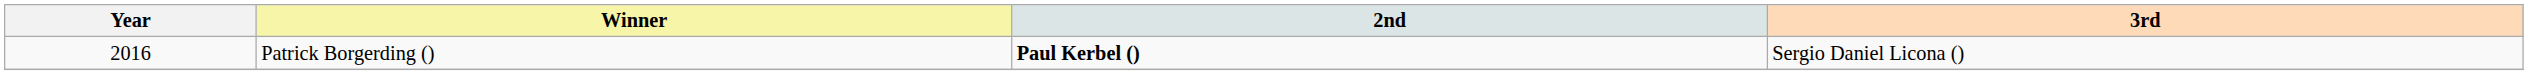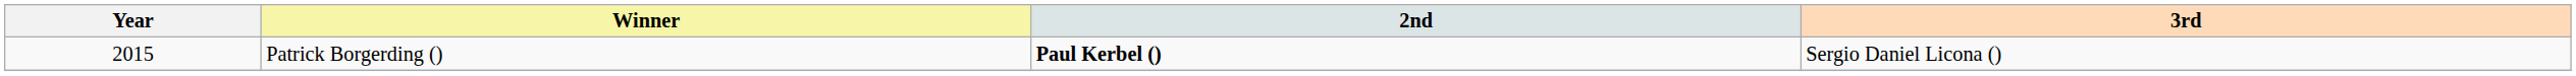 <table class="wikitable" width=100%>
 <tr>
 <th width=10%>Year</th>
 <th style="background-color: #F7F6A8;" width=30%>Winner</th>
 <th style="background-color: #DCE5E5;" width=30%>2nd</th>
 <th style="background-color: #FFDAB9;" width=30%>3rd</th>
 </tr>
 <tr>
-<td align=center>2016</td>
+<td align=center>2015</td>
 <td>Patrick Borgerding ()</td>
 <td><strong>Paul Kerbel ()</strong></td>
 <td>Sergio Daniel Licona ()</td>
 </tr>
 <tr>
 </tr>
 </table>
